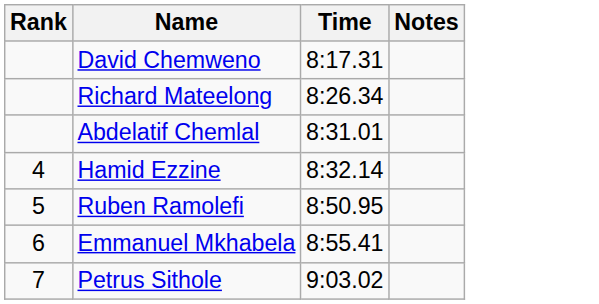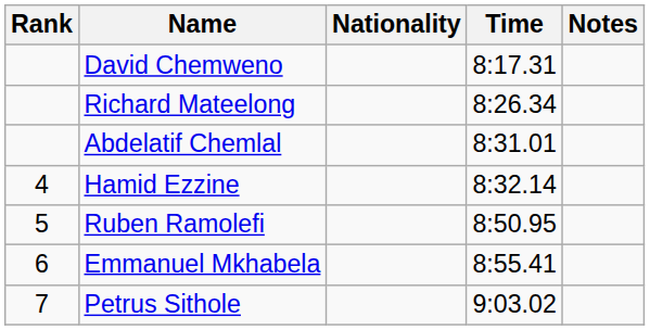 <table class="wikitable sortable" style="text-align:center">
 <tr>
 <th>Rank</th>
 <th>Name</th>
+<th>Nationality</th>
 <th>Time</th>
 <th>Notes</th>
 </tr>
 <tr>
 <td></td>
 <td align=left><a href='#'>David Chemweno</a></td>
+<td align=left></td>
 <td>8:17.31</td>
 <td></td>
 </tr>
 <tr>
 <td></td>
 <td align=left><a href='#'>Richard Mateelong</a></td>
+<td align=left></td>
 <td>8:26.34</td>
 <td></td>
 </tr>
 <tr>
 <td></td>
 <td align=left><a href='#'>Abdelatif Chemlal</a></td>
+<td align=left></td>
 <td>8:31.01</td>
 <td></td>
 </tr>
 <tr>
 <td>4</td>
 <td align=left><a href='#'>Hamid Ezzine</a></td>
+<td align=left></td>
 <td>8:32.14</td>
 <td></td>
 </tr>
 <tr>
 <td>5</td>
 <td align=left><a href='#'>Ruben Ramolefi</a></td>
+<td align=left></td>
 <td>8:50.95</td>
 <td></td>
 </tr>
 <tr>
 <td>6</td>
 <td align=left><a href='#'>Emmanuel Mkhabela</a></td>
+<td align=left></td>
 <td>8:55.41</td>
 <td></td>
 </tr>
 <tr>
 <td>7</td>
 <td align=left><a href='#'>Petrus Sithole</a></td>
+<td align=left></td>
 <td>9:03.02</td>
 <td></td>
 </tr>
 </table>
